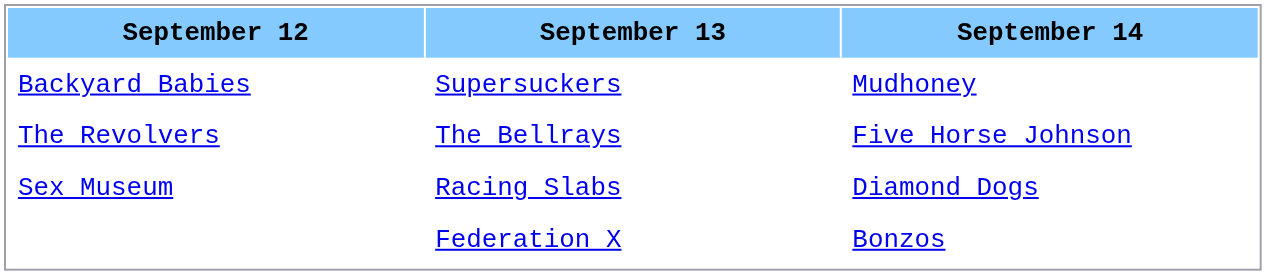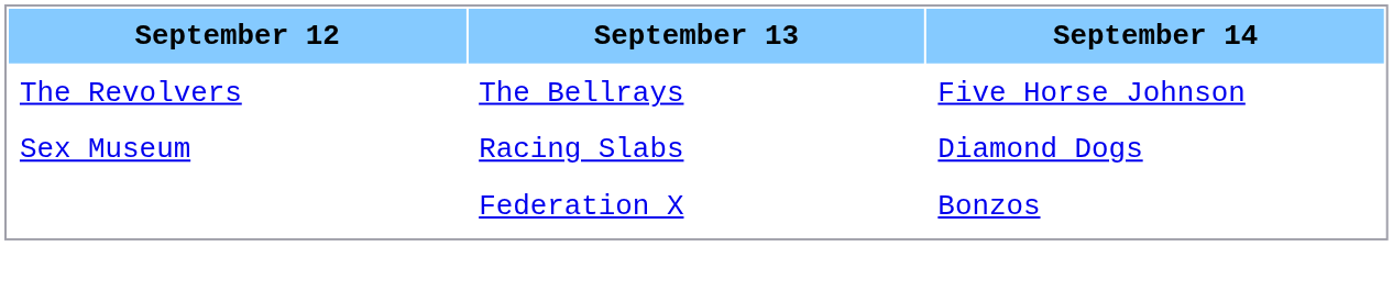 <table style="border: 1px solid #a0a0aa; width: 50%" cellpadding="5" cellspacing="1">
 <tr>
 <th width=33% style="background:#85CAFF"><strong>September 12</strong></th>
 <th width=33% style="background:#85CAFF"><strong>September 13</strong></th>
 <th width=33% style="background:#85CAFF"><strong>September 14</strong></th>
-</tr>
-<tr>
-<td><a href='#'>Backyard Babies</a></td>
-<td><a href='#'>Supersuckers</a></td>
-<td><a href='#'>Mudhoney</a></td>
 </tr>
 <tr>
 <td><a href='#'>The Revolvers</a></td>
 <td><a href='#'>The Bellrays</a></td>
 <td><a href='#'>Five Horse Johnson</a></td>
 </tr>
 <tr>
 <td><a href='#'>Sex Museum</a></td>
 <td><a href='#'>Racing Slabs</a></td>
 <td><a href='#'>Diamond Dogs</a></td>
 </tr>
 <tr>
 <td></td>
 <td><a href='#'>Federation X</a></td>
 <td><a href='#'>Bonzos</a></td>
 </tr>
 <tr>
 </tr>
 </table>
